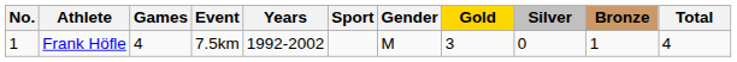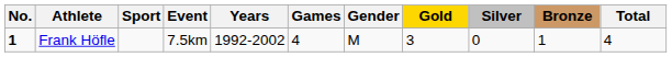 <table class="wikitable sortable">
 <tr>
 <th>No.</th>
 <th>Athlete</th>
-<th>Games</th>
+<th>Sport</th>
 <th>Event</th>
 <th>Years</th>
-<th>Sport</th>
+<th>Games</th>
 <th>Gender</th>
 <th style="background:gold; width:4.0em; font-weight:bold;">Gold</th>
 <th style="background:silver; width:4.0em; font-weight:bold;">Silver</th>
 <th style="background:#c96; width:4.0em; font-weight:bold;">Bronze</th>
 <th style="width:4.0em;">Total</th>
 </tr>
 <tr>
-<td>1</td>
+<td><strong>1</strong></td>
 <td><a href='#'>Frank Höfle</a></td>
-<td>4</td>
+<td></td>
 <td>7.5km</td>
 <td>1992-2002</td>
-<td></td>
+<td>4</td>
 <td>M</td>
 <td>3</td>
 <td>0</td>
 <td>1</td>
 <td>4</td>
 </tr>
 </table>
